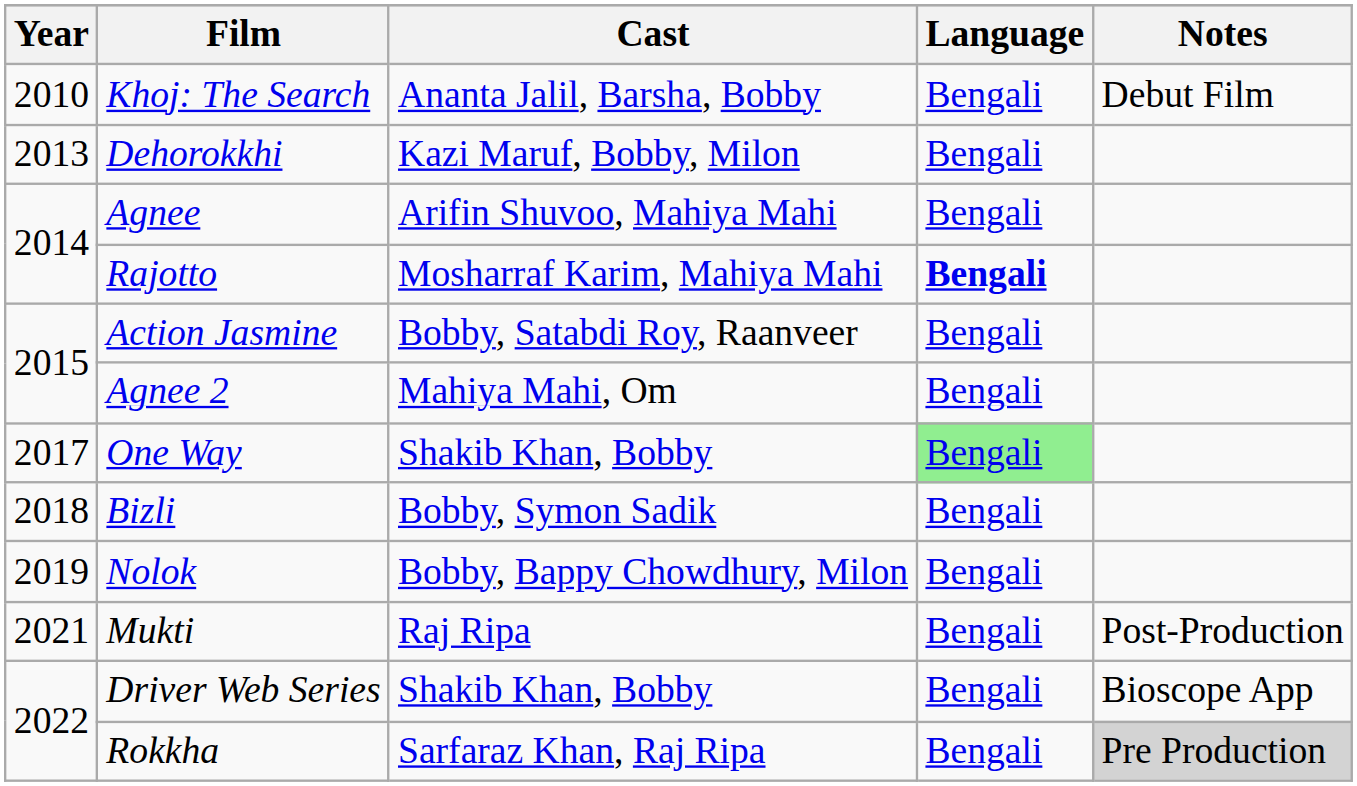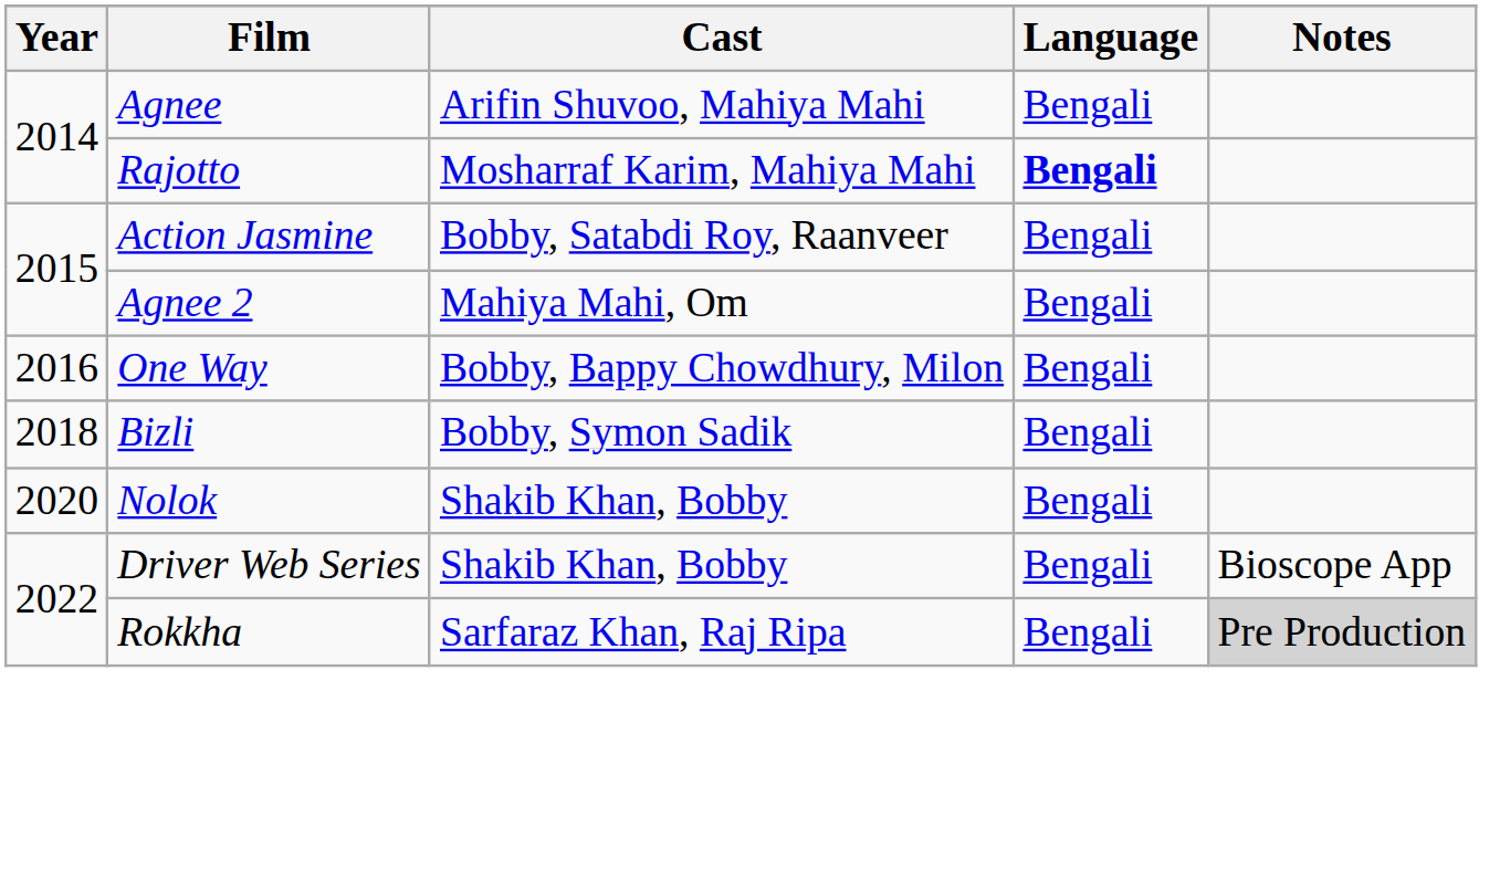 <table class="wikitable sortable">
 <tr style="text-align:center;">
 </tr>
 <tr>
 <th>Year</th>
 <th>Film</th>
 <th>Cast</th>
 <th>Language</th>
 <th>Notes</th>
-</tr>
-<tr>
-<td rowspan=1>2010</td>
-<td><em><a href='#'>Khoj: The Search</a></em></td>
-<td><a href='#'>Ananta Jalil</a>, <a href='#'>Barsha</a>, <a href='#'>Bobby</a></td>
-<td><a href='#'>Bengali</a></td>
-<td>Debut Film</td>
-</tr>
-<tr>
-<td rowspan=1>2013</td>
-<td><em><a href='#'>Dehorokkhi</a></em></td>
-<td><a href='#'>Kazi Maruf</a>, <a href='#'>Bobby</a>, <a href='#'>Milon</a></td>
-<td><a href='#'>Bengali</a></td>
-<td></td>
 </tr>
 <tr>
 <td rowspan=2>2014</td>
 <td><em><a href='#'>Agnee</a></em></td>
 <td><a href='#'>Arifin Shuvoo</a>, <a href='#'>Mahiya Mahi</a></td>
 <td><a href='#'>Bengali</a></td>
 <td></td>
 </tr>
 <tr>
 <td><em><a href='#'>Rajotto</a></em></td>
 <td><a href='#'>Mosharraf Karim</a>, <a href='#'>Mahiya Mahi</a></td>
 <td><strong><a href='#'>Bengali</a></strong></td>
 <td></td>
 </tr>
 <tr>
 <td rowspan=2>2015</td>
 <td><em><a href='#'>Action Jasmine</a></em></td>
 <td><a href='#'>Bobby</a>, <a href='#'>Satabdi Roy</a>, Raanveer</td>
 <td><a href='#'>Bengali</a></td>
 <td></td>
 </tr>
 <tr>
 <td><em><a href='#'>Agnee 2</a></em></td>
 <td><a href='#'>Mahiya Mahi</a>, Om</td>
 <td><a href='#'>Bengali</a></td>
 <td></td>
 </tr>
 <tr>
-<td rowspan=1>2017</td>
+<td rowspan=1>2016</td>
 <td><em><a href='#'>One Way</a></em></td>
-<td><a href='#'>Shakib Khan</a>, <a href='#'>Bobby</a></td>
-<td style="background: lightgreen;"><a href='#'>Bengali</a></td>
+<td><a href='#'>Bobby</a>, <a href='#'>Bappy Chowdhury</a>, <a href='#'>Milon</a></td>
+<td><a href='#'>Bengali</a></td>
 <td></td>
 </tr>
 <tr>
 <td rowspan="1">2018</td>
 <td><em><a href='#'>Bizli</a></em></td>
 <td><a href='#'>Bobby</a>, <a href='#'>Symon Sadik</a></td>
 <td><a href='#'>Bengali</a></td>
 <td></td>
 </tr>
 <tr>
-<td rowspan="1">2019</td>
+<td rowspan="1">2020</td>
 <td><em><a href='#'>Nolok</a></em></td>
-<td><a href='#'>Bobby</a>, <a href='#'>Bappy Chowdhury</a>, <a href='#'>Milon</a></td>
+<td><a href='#'>Shakib Khan</a>, <a href='#'>Bobby</a></td>
 <td><a href='#'>Bengali</a></td>
 <td></td>
-</tr>
-<tr>
-<td rowspan="1">2021</td>
-<td><em>Mukti</em></td>
-<td><a href='#'>Raj Ripa</a></td>
-<td><a href='#'>Bengali</a></td>
-<td>Post-Production</td>
 </tr>
 <tr>
 <td rowspan="2">2022</td>
 <td><em>Driver Web Series</em></td>
 <td><a href='#'>Shakib Khan</a>, <a href='#'>Bobby</a></td>
 <td><a href='#'>Bengali</a></td>
 <td>Bioscope App</td>
 </tr>
 <tr>
 <td><em>Rokkha</em></td>
 <td><a href='#'>Sarfaraz Khan</a>, <a href='#'>Raj Ripa</a></td>
 <td><a href='#'>Bengali</a></td>
 <td style="background: lightgrey;">Pre Production</td>
 </tr>
 </table>
